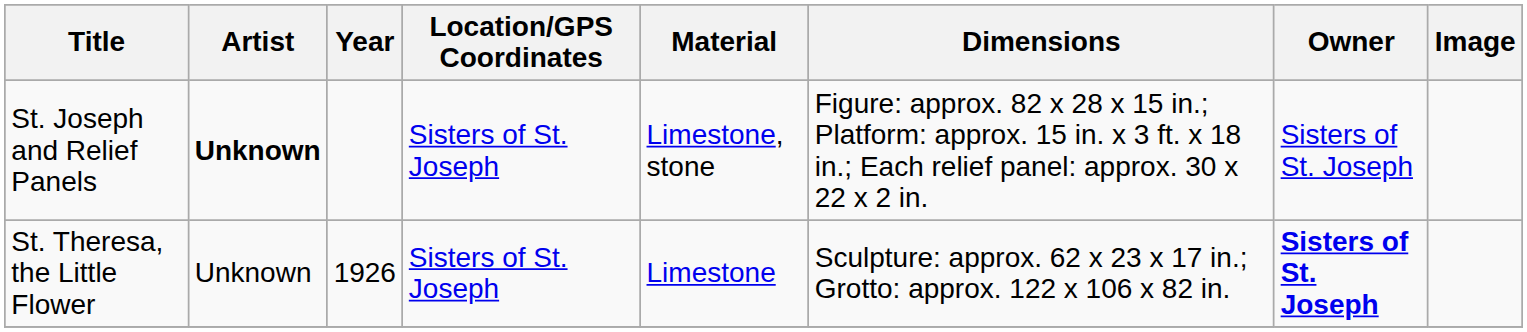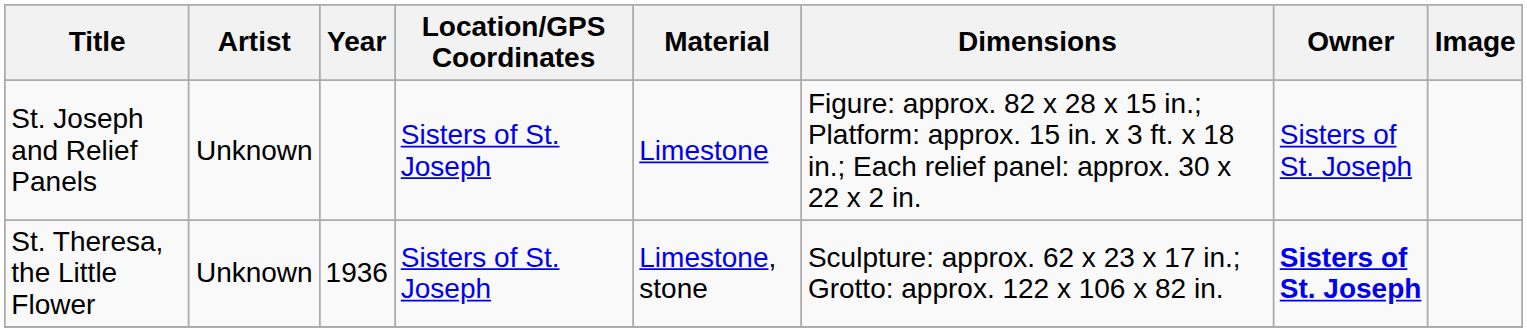 <table class="wikitable sortable">
 <tr>
 <th>Title</th>
 <th>Artist</th>
 <th>Year</th>
 <th>Location/GPS Coordinates</th>
 <th>Material</th>
 <th>Dimensions</th>
 <th>Owner</th>
 <th>Image</th>
 </tr>
 <tr>
 <td>St. Joseph and Relief Panels</td>
-<td><strong>Unknown</strong></td>
+<td>Unknown</td>
 <td></td>
 <td><a href='#'>Sisters of St. Joseph</a></td>
-<td><a href='#'>Limestone</a>, stone</td>
+<td><a href='#'>Limestone</a></td>
 <td>Figure: approx. 82 x 28 x 15 in.; Platform: approx. 15 in. x 3 ft. x 18 in.; Each relief panel: approx. 30 x 22 x 2 in.</td>
 <td><a href='#'>Sisters of St. Joseph</a></td>
 <td></td>
 </tr>
 <tr>
 <td>St. Theresa, the Little Flower</td>
 <td>Unknown</td>
-<td>1926</td>
+<td>1936</td>
 <td><a href='#'>Sisters of St. Joseph</a></td>
-<td><a href='#'>Limestone</a></td>
+<td><a href='#'>Limestone</a>, stone</td>
 <td>Sculpture: approx. 62 x 23 x 17 in.; Grotto: approx. 122 x 106 x 82 in.</td>
 <td><strong><a href='#'>Sisters of St. Joseph</a></strong></td>
 <td></td>
 </tr>
 <tr>
 </tr>
 </table>
